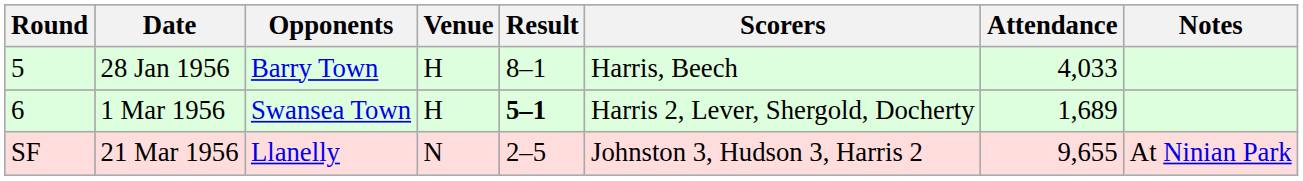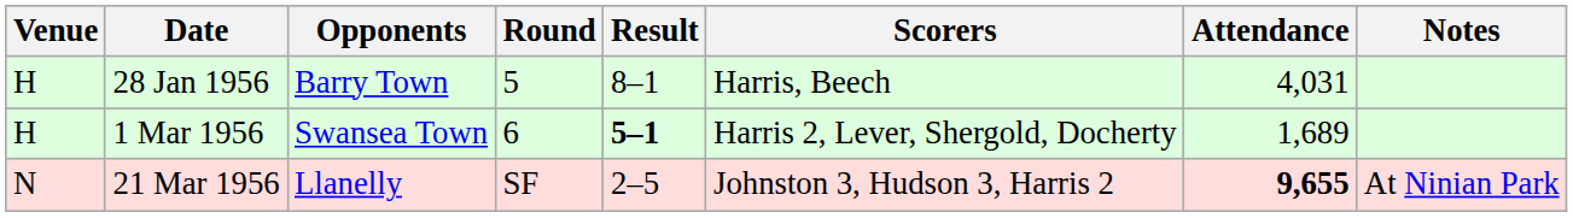 <table class="wikitable">
 <tr>
-<th>Round</th>
+<th>Venue</th>
 <th>Date</th>
 <th>Opponents</th>
-<th>Venue</th>
+<th>Round</th>
 <th>Result</th>
 <th>Scorers</th>
 <th>Attendance</th>
 <th>Notes</th>
 </tr>
 <tr bgcolor="#ddffdd">
-<td>5</td>
+<td>H</td>
 <td>28 Jan 1956</td>
 <td><a href='#'>Barry Town</a></td>
-<td>H</td>
+<td>5</td>
 <td>8–1</td>
 <td>Harris, Beech</td>
-<td align="right">4,033</td>
+<td align="right">4,031</td>
 <td></td>
 </tr>
 <tr bgcolor="#ddffdd">
-<td>6</td>
+<td>H</td>
 <td>1 Mar 1956</td>
 <td><a href='#'>Swansea Town</a></td>
-<td>H</td>
+<td>6</td>
 <td><strong>5–1</strong></td>
 <td>Harris 2, Lever, Shergold, Docherty</td>
 <td align="right">1,689</td>
 <td></td>
 </tr>
 <tr bgcolor="#ffdddd">
-<td>SF</td>
+<td>N</td>
 <td>21 Mar 1956</td>
 <td><a href='#'>Llanelly</a></td>
-<td>N</td>
+<td>SF</td>
 <td>2–5</td>
 <td>Johnston 3, Hudson 3, Harris 2</td>
-<td align="right">9,655</td>
+<td align="right"><strong>9,655</strong></td>
 <td>At <a href='#'>Ninian Park</a></td>
 </tr>
 </table>
